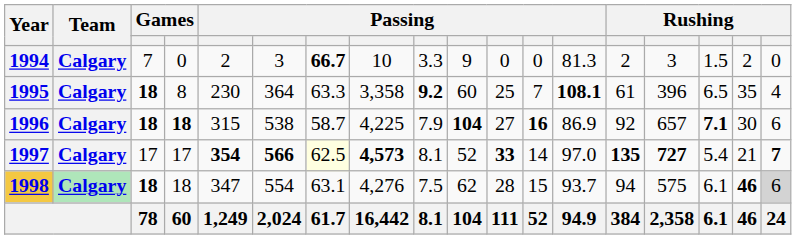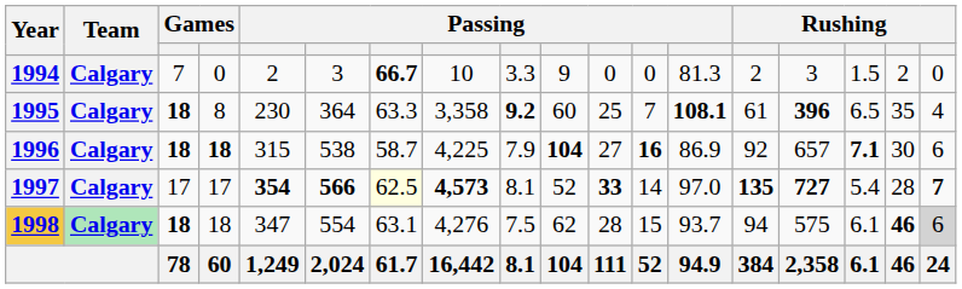 <table class="wikitable" style="text-align:center;">
 <tr>
 <th rowspan="2">Year</th>
 <th rowspan="2">Team</th>
 <th colspan="2">Games</th>
 <th colspan="9">Passing</th>
 <th colspan="5">Rushing</th>
 </tr>
 <tr>
 <th></th>
 <th></th>
 <th></th>
 <th></th>
 <th></th>
 <th></th>
 <th></th>
 <th></th>
 <th></th>
 <th></th>
 <th></th>
 <th></th>
 <th></th>
 <th></th>
 <th></th>
 <th></th>
 </tr>
 <tr>
 <th><a href='#'>1994</a></th>
 <th><a href='#'>Calgary</a></th>
 <td>7</td>
 <td>0</td>
 <td>2</td>
 <td>3</td>
 <td><strong>66.7</strong></td>
 <td>10</td>
 <td>3.3</td>
 <td>9</td>
 <td>0</td>
 <td>0</td>
 <td>81.3</td>
 <td>2</td>
 <td>3</td>
 <td>1.5</td>
 <td>2</td>
 <td>0</td>
 </tr>
 <tr>
 <th><a href='#'>1995</a></th>
 <th><a href='#'>Calgary</a></th>
 <td><strong>18</strong></td>
 <td>8</td>
 <td>230</td>
 <td>364</td>
 <td>63.3</td>
 <td>3,358</td>
 <td><strong>9.2</strong></td>
 <td>60</td>
 <td>25</td>
 <td>7</td>
 <td><strong>108.1</strong></td>
 <td>61</td>
-<td>396</td>
+<td><strong>396</strong></td>
 <td>6.5</td>
 <td>35</td>
 <td>4</td>
 </tr>
 <tr>
 <th><a href='#'>1996</a></th>
 <th><a href='#'>Calgary</a></th>
 <td><strong>18</strong></td>
 <td><strong>18</strong></td>
 <td>315</td>
 <td>538</td>
 <td>58.7</td>
 <td>4,225</td>
 <td>7.9</td>
 <td><strong>104</strong></td>
 <td>27</td>
 <td><strong>16</strong></td>
 <td>86.9</td>
 <td>92</td>
 <td>657</td>
 <td><strong>7.1</strong></td>
 <td>30</td>
 <td>6</td>
 </tr>
 <tr>
 <th><a href='#'>1997</a></th>
 <th><a href='#'>Calgary</a></th>
 <td>17</td>
 <td>17</td>
 <td><strong>354</strong></td>
 <td><strong>566</strong></td>
 <td style="background: lightyellow;">62.5</td>
 <td><strong>4,573</strong></td>
 <td>8.1</td>
 <td>52</td>
 <td><strong>33</strong></td>
 <td>14</td>
 <td>97.0</td>
 <td><strong>135</strong></td>
 <td><strong>727</strong></td>
 <td>5.4</td>
-<td>21</td>
+<td>28</td>
 <td><strong>7</strong></td>
 </tr>
 <tr>
 <th style="background:#f4c842;"><a href='#'>1998</a></th>
 <th style="background:#afe6ba;"><a href='#'>Calgary</a></th>
 <td><strong>18</strong></td>
 <td>18</td>
 <td>347</td>
 <td>554</td>
 <td>63.1</td>
 <td>4,276</td>
 <td>7.5</td>
 <td>62</td>
 <td>28</td>
 <td>15</td>
 <td>93.7</td>
 <td>94</td>
 <td>575</td>
 <td>6.1</td>
 <td><strong>46</strong></td>
 <td style="background: lightgrey;">6</td>
 </tr>
 <tr>
 <th colspan="2"></th>
 <th>78</th>
 <th>60</th>
 <th>1,249</th>
 <th>2,024</th>
 <th>61.7</th>
 <th>16,442</th>
 <th>8.1</th>
 <th>104</th>
 <th>111</th>
 <th>52</th>
 <th>94.9</th>
 <th>384</th>
 <th>2,358</th>
 <th>6.1</th>
 <th>46</th>
 <th>24</th>
 </tr>
 </table>
